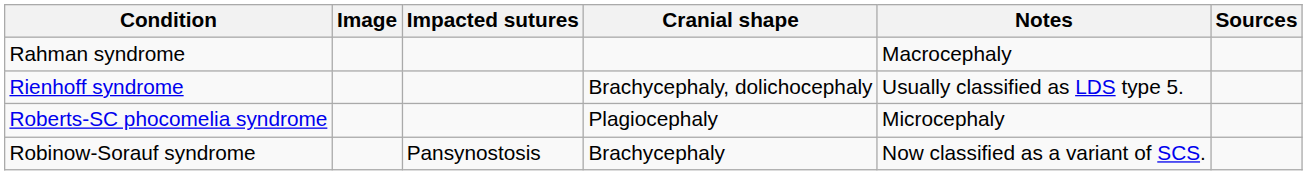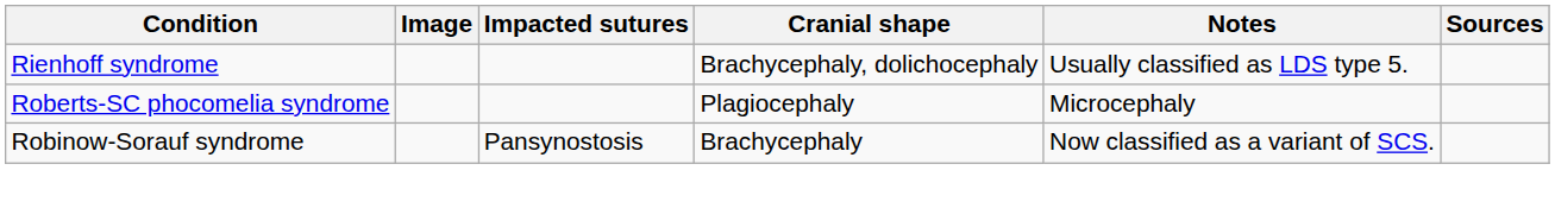 <table class="wikitable sortable">
 <tr>
 <th>Condition</th>
 <th>Image</th>
 <th>Impacted sutures</th>
 <th>Cranial shape</th>
 <th>Notes</th>
 <th>Sources</th>
-</tr>
-<tr>
-<td>Rahman syndrome</td>
-<td></td>
-<td></td>
-<td></td>
-<td>Macrocephaly</td>
-<td></td>
 </tr>
 <tr>
 <td><a href='#'>Rienhoff syndrome</a></td>
 <td></td>
 <td></td>
 <td>Brachycephaly, dolichocephaly</td>
 <td>Usually classified as <a href='#'>LDS</a> type 5.</td>
 <td></td>
 </tr>
 <tr>
 <td><a href='#'>Roberts-SC phocomelia syndrome</a></td>
 <td></td>
 <td></td>
 <td>Plagiocephaly</td>
 <td>Microcephaly</td>
 <td></td>
 </tr>
 <tr>
 <td>Robinow-Sorauf syndrome</td>
 <td></td>
 <td>Pansynostosis</td>
 <td>Brachycephaly</td>
 <td>Now classified as a variant of <a href='#'>SCS</a>.</td>
 <td></td>
 </tr>
 </table>
